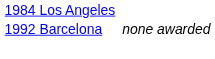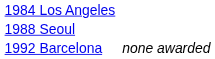 <table>
 <tr>
 <td><a href='#'>1984 Los Angeles</a><br></td>
+<td></td>
+<td></td>
+<td></td>
+</tr>
+<tr>
+<td><a href='#'>1988 Seoul</a><br></td>
 <td></td>
 <td></td>
 <td></td>
 </tr>
 <tr valign="top">
 <td rowspan=2><a href='#'>1992 Barcelona</a><br></td>
 <td></td>
 <td rowspan=2><em>none awarded</em></td>
 <td rowspan=2></td>
 </tr>
 <tr>
 <td></td>
 </tr>
 </table>
